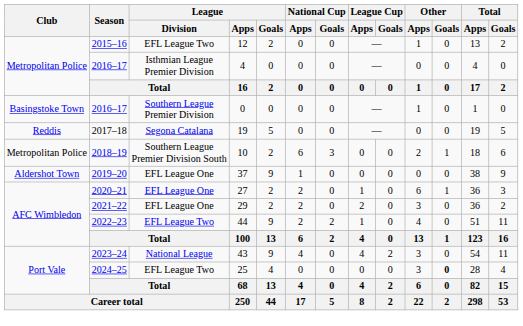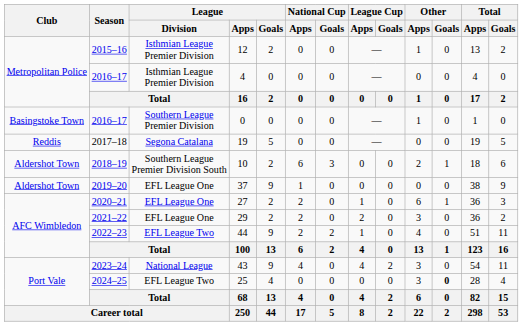 <table class=wikitable style="text-align: center;">
 <tr>
 <th rowspan=2>Club</th>
 <th rowspan=2>Season</th>
 <th colspan=3>League</th>
 <th colspan=2>National Cup</th>
 <th colspan=2>League Cup</th>
 <th colspan=2>Other</th>
 <th colspan=2>Total</th>
 </tr>
 <tr>
 <th>Division</th>
 <th>Apps</th>
 <th>Goals</th>
 <th>Apps</th>
 <th>Goals</th>
 <th>Apps</th>
 <th>Goals</th>
 <th>Apps</th>
 <th>Goals</th>
 <th>Apps</th>
 <th>Goals</th>
 </tr>
 <tr>
 <td rowspan="3"><a href='#'>Metropolitan Police</a></td>
 <td><a href='#'>2015–16</a></td>
-<td>EFL League Two</td>
+<td><a href='#'>Isthmian League</a><br>Premier Division</td>
 <td>12</td>
 <td>2</td>
 <td>0</td>
 <td>0</td>
 <td colspan="2">—</td>
 <td>1</td>
 <td>0</td>
 <td>13</td>
 <td>2</td>
 </tr>
 <tr>
 <td><a href='#'>2016–17</a></td>
 <td>Isthmian League<br>Premier Division</td>
 <td>4</td>
 <td>0</td>
 <td>0</td>
 <td>0</td>
 <td colspan="2">—</td>
 <td>0</td>
 <td>0</td>
 <td>4</td>
 <td>0</td>
 </tr>
 <tr>
 <th colspan="2">Total</th>
 <th>16</th>
 <th>2</th>
 <th>0</th>
 <th>0</th>
 <th>0</th>
 <th>0</th>
 <th>1</th>
 <th>0</th>
 <th>17</th>
 <th>2</th>
 </tr>
 <tr>
 <td><a href='#'>Basingstoke Town</a></td>
 <td><a href='#'>2016–17</a></td>
 <td><a href='#'>Southern League</a><br>Premier Division</td>
 <td>0</td>
 <td>0</td>
 <td>0</td>
 <td>0</td>
 <td colspan="2">—</td>
 <td>1</td>
 <td>0</td>
 <td>1</td>
 <td>0</td>
 </tr>
 <tr>
 <td><a href='#'>Reddis</a></td>
 <td>2017–18</td>
 <td><a href='#'>Segona Catalana</a></td>
 <td>19</td>
 <td>5</td>
 <td>0</td>
 <td>0</td>
 <td colspan="2">—</td>
 <td>0</td>
 <td>0</td>
 <td>19</td>
 <td>5</td>
 </tr>
 <tr>
-<td>Metropolitan Police</td>
+<td><a href='#'>Aldershot Town</a></td>
 <td><a href='#'>2018–19</a></td>
 <td>Southern League<br>Premier Division South</td>
 <td>10</td>
 <td>2</td>
 <td>6</td>
 <td>3</td>
 <td>0</td>
 <td>0</td>
 <td>2</td>
 <td>1</td>
 <td>18</td>
 <td>6</td>
 </tr>
 <tr>
 <td><a href='#'>Aldershot Town</a></td>
 <td><a href='#'>2019–20</a></td>
 <td>EFL League One</td>
 <td>37</td>
 <td>9</td>
 <td>1</td>
 <td>0</td>
 <td>0</td>
 <td>0</td>
 <td>0</td>
 <td>0</td>
 <td>38</td>
 <td>9</td>
 </tr>
 <tr>
 <td rowspan="4"><a href='#'>AFC Wimbledon</a></td>
 <td><a href='#'>2020–21</a></td>
 <td><a href='#'>EFL League One</a></td>
 <td>27</td>
 <td>2</td>
 <td>2</td>
 <td>0</td>
 <td>1</td>
 <td>0</td>
 <td>6</td>
 <td>1</td>
 <td>36</td>
 <td>3</td>
 </tr>
 <tr>
 <td><a href='#'>2021–22</a></td>
 <td>EFL League One</td>
 <td>29</td>
 <td>2</td>
 <td>2</td>
 <td>0</td>
 <td>2</td>
 <td>0</td>
 <td>3</td>
 <td>0</td>
 <td>36</td>
 <td>2</td>
 </tr>
 <tr>
 <td><a href='#'>2022–23</a></td>
 <td><a href='#'>EFL League Two</a></td>
 <td>44</td>
 <td>9</td>
 <td>2</td>
 <td>2</td>
 <td>1</td>
 <td>0</td>
 <td>4</td>
 <td>0</td>
 <td>51</td>
 <td>11</td>
 </tr>
 <tr>
 <th colspan="2">Total</th>
 <th>100</th>
 <th>13</th>
 <th>6</th>
 <th>2</th>
 <th>4</th>
 <th>0</th>
 <th>13</th>
 <th>1</th>
 <th>123</th>
 <th>16</th>
 </tr>
 <tr>
 <td rowspan="3"><a href='#'>Port Vale</a></td>
 <td><a href='#'>2023–24</a></td>
 <td><a href='#'>National League</a></td>
 <td>43</td>
 <td>9</td>
 <td>4</td>
 <td>0</td>
 <td>4</td>
 <td>2</td>
 <td>3</td>
 <td>0</td>
 <td>54</td>
 <td>11</td>
 </tr>
 <tr>
 <td><a href='#'>2024–25</a></td>
 <td>EFL League Two</td>
 <td>25</td>
 <td>4</td>
 <td>0</td>
 <td>0</td>
 <td>0</td>
 <td>0</td>
 <td>3</td>
 <td><strong>0</strong></td>
 <td>28</td>
 <td>4</td>
 </tr>
 <tr>
 <th colspan="2">Total</th>
 <th>68</th>
 <th>13</th>
 <th>4</th>
 <th>0</th>
 <th>4</th>
 <th>2</th>
 <th>6</th>
 <th>0</th>
 <th>82</th>
 <th>15</th>
 </tr>
 <tr>
 <th colspan="3">Career total</th>
 <th>250</th>
 <th>44</th>
 <th>17</th>
 <th>5</th>
 <th>8</th>
 <th>2</th>
 <th>22</th>
 <th>2</th>
 <th>298</th>
 <th>53</th>
 </tr>
 </table>
